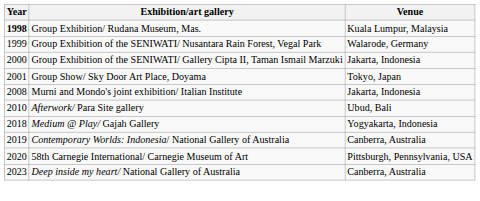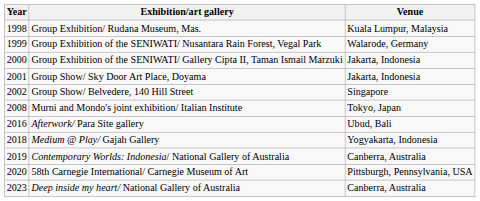 <table class="wikitable">
 <tr>
 <th>Year</th>
 <th>Exhibition/art gallery</th>
 <th>Venue</th>
 </tr>
 <tr>
-<td><strong>1998</strong></td>
+<td>1998</td>
 <td>Group Exhibition/ Rudana Museum, Mas.</td>
 <td>Kuala Lumpur, Malaysia</td>
 </tr>
 <tr>
 <td>1999</td>
 <td>Group Exhibition of the SENIWATI/ Nusantara Rain Forest, Vegal Park</td>
 <td>Walarode, Germany</td>
 </tr>
 <tr>
 <td>2000</td>
 <td>Group Exhibition of the SENIWATI/ Gallery Cipta II, Taman Ismail Marzuki</td>
 <td>Jakarta, Indonesia</td>
 </tr>
 <tr>
 <td>2001</td>
 <td>Group Show/ Sky Door Art Place, Doyama</td>
-<td>Tokyo, Japan</td>
+<td>Jakarta, Indonesia</td>
+</tr>
+<tr>
+<td>2002</td>
+<td>Group Show/ Belvedere, 140 Hill Street</td>
+<td>Singapore</td>
 </tr>
 <tr>
 <td>2008</td>
 <td>Murni and Mondo's joint exhibition/ Italian Institute</td>
-<td>Jakarta, Indonesia</td>
+<td>Tokyo, Japan</td>
 </tr>
 <tr>
-<td>2010</td>
+<td>2016</td>
 <td><em>Afterwork/</em> Para Site gallery</td>
 <td>Ubud, Bali</td>
 </tr>
 <tr>
 <td>2018</td>
 <td><em>Medium @ Play/</em> Gajah Gallery</td>
 <td>Yogyakarta, Indonesia</td>
 </tr>
 <tr>
 <td>2019</td>
 <td><em>Contemporary Worlds: Indonesia</em>/ National Gallery of Australia</td>
 <td>Canberra, Australia</td>
 </tr>
 <tr>
 <td>2020</td>
 <td>58th Carnegie International/ Carnegie Museum of Art</td>
 <td>Pittsburgh, Pennsylvania, USA</td>
 </tr>
 <tr>
 <td>2023</td>
 <td><em>Deep inside my heart/</em> National Gallery of Australia</td>
 <td>Canberra, Australia</td>
 </tr>
 </table>
